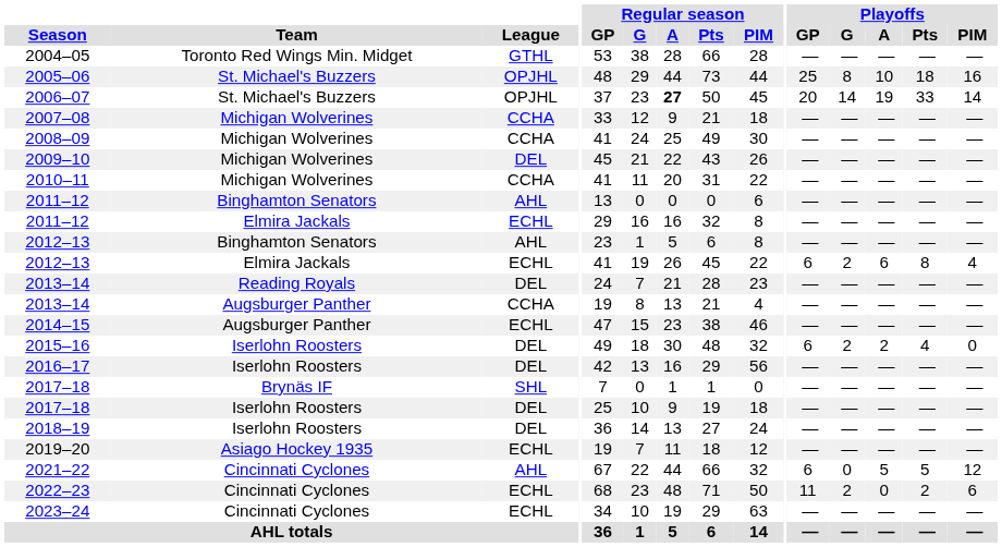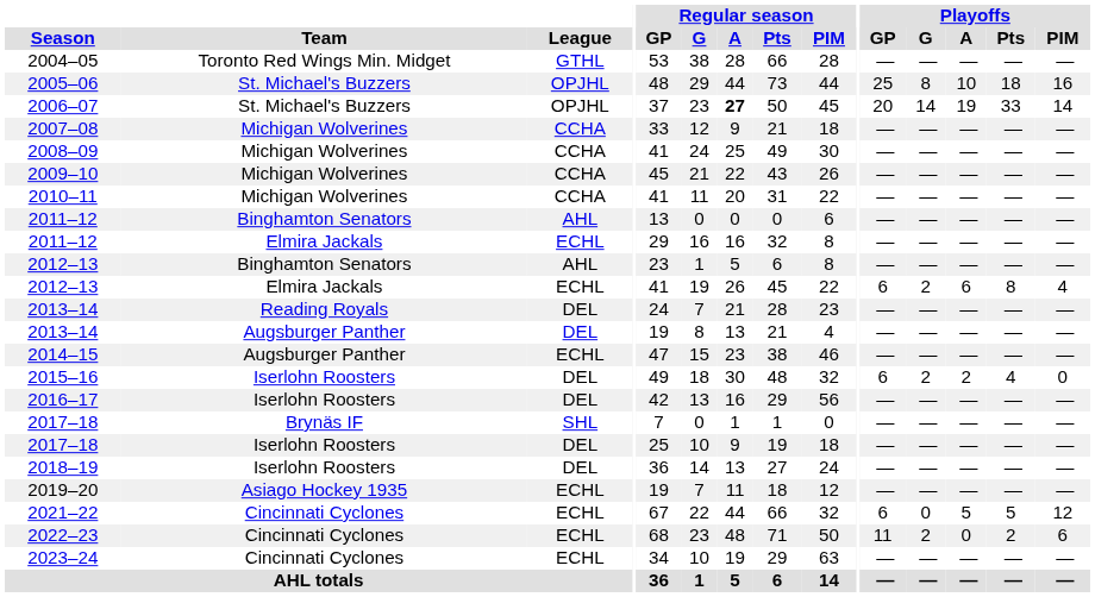 <table border="0" cellpadding="1" cellspacing="0" style="text-align:center; width:60em">
 <tr bgcolor="#e0e0e0">
 <th colspan="3" bgcolor="#ffffff"></th>
 <th rowspan="99" bgcolor="#ffffff"></th>
 <th colspan="5"><a href='#'>Regular season</a></th>
 <th rowspan="99" bgcolor="#ffffff"></th>
 <th colspan="5"><a href='#'>Playoffs</a></th>
 </tr>
 <tr bgcolor="#e0e0e0">
 <th><a href='#'>Season</a></th>
 <th>Team</th>
 <th>League</th>
 <th>GP</th>
 <th><a href='#'>G</a></th>
 <th><a href='#'>A</a></th>
 <th><a href='#'>Pts</a></th>
 <th><a href='#'>PIM</a></th>
 <th>GP</th>
 <th>G</th>
 <th>A</th>
 <th>Pts</th>
 <th>PIM</th>
 </tr>
 <tr>
 <td>2004–05</td>
 <td>Toronto Red Wings Min. Midget</td>
 <td><a href='#'>GTHL</a></td>
 <td>53</td>
 <td>38</td>
 <td>28</td>
 <td>66</td>
 <td>28</td>
 <td> —</td>
 <td> —</td>
 <td> —</td>
 <td> —</td>
 <td> —</td>
 </tr>
 <tr bgcolor="#f0f0f0">
 <td><a href='#'>2005–06</a></td>
 <td><a href='#'>St. Michael's Buzzers</a></td>
 <td><a href='#'>OPJHL</a></td>
 <td>48</td>
 <td>29</td>
 <td>44</td>
 <td>73</td>
 <td>44</td>
 <td>25</td>
 <td>8</td>
 <td>10</td>
 <td>18</td>
 <td>16</td>
 </tr>
 <tr>
 <td><a href='#'>2006–07</a></td>
 <td>St. Michael's Buzzers</td>
 <td>OPJHL</td>
 <td>37</td>
 <td>23</td>
 <td><strong>27</strong></td>
 <td>50</td>
 <td>45</td>
 <td>20</td>
 <td>14</td>
 <td>19</td>
 <td>33</td>
 <td>14</td>
 </tr>
 <tr bgcolor="#f0f0f0">
 <td><a href='#'>2007–08</a></td>
 <td><a href='#'>Michigan Wolverines</a></td>
 <td><a href='#'>CCHA</a></td>
 <td>33</td>
 <td>12</td>
 <td>9</td>
 <td>21</td>
 <td>18</td>
 <td> —</td>
 <td> —</td>
 <td> —</td>
 <td> —</td>
 <td> —</td>
 </tr>
 <tr>
 <td><a href='#'>2008–09</a></td>
 <td>Michigan Wolverines</td>
 <td>CCHA</td>
 <td>41</td>
 <td>24</td>
 <td>25</td>
 <td>49</td>
 <td>30</td>
 <td> —</td>
 <td> —</td>
 <td> —</td>
 <td> —</td>
 <td> —</td>
 </tr>
 <tr bgcolor="#f0f0f0">
 <td><a href='#'>2009–10</a></td>
 <td>Michigan Wolverines</td>
-<td><a href='#'>DEL</a></td>
+<td>CCHA</td>
 <td>45</td>
 <td>21</td>
 <td>22</td>
 <td>43</td>
 <td>26</td>
 <td> —</td>
 <td> —</td>
 <td> —</td>
 <td> —</td>
 <td> —</td>
 </tr>
 <tr>
 <td><a href='#'>2010–11</a></td>
 <td>Michigan Wolverines</td>
 <td>CCHA</td>
 <td>41</td>
 <td>11</td>
 <td>20</td>
 <td>31</td>
 <td>22</td>
 <td> —</td>
 <td> —</td>
 <td> —</td>
 <td> —</td>
 <td> —</td>
 </tr>
 <tr bgcolor="#f0f0f0">
 <td><a href='#'>2011–12</a></td>
 <td><a href='#'>Binghamton Senators</a></td>
 <td><a href='#'>AHL</a></td>
 <td>13</td>
 <td>0</td>
 <td>0</td>
 <td>0</td>
 <td>6</td>
 <td> —</td>
 <td> —</td>
 <td> —</td>
 <td> —</td>
 <td> —</td>
 </tr>
 <tr>
 <td><a href='#'>2011–12</a></td>
 <td><a href='#'>Elmira Jackals</a></td>
 <td><a href='#'>ECHL</a></td>
 <td>29</td>
 <td>16</td>
 <td>16</td>
 <td>32</td>
 <td>8</td>
 <td> —</td>
 <td> —</td>
 <td> —</td>
 <td> —</td>
 <td> —</td>
 </tr>
 <tr bgcolor="#f0f0f0">
 <td><a href='#'>2012–13</a></td>
 <td>Binghamton Senators</td>
 <td>AHL</td>
 <td>23</td>
 <td>1</td>
 <td>5</td>
 <td>6</td>
 <td>8</td>
 <td> —</td>
 <td> —</td>
 <td> —</td>
 <td> —</td>
 <td> —</td>
 </tr>
 <tr>
 <td><a href='#'>2012–13</a></td>
 <td>Elmira Jackals</td>
 <td>ECHL</td>
 <td>41</td>
 <td>19</td>
 <td>26</td>
 <td>45</td>
 <td>22</td>
 <td>6</td>
 <td>2</td>
 <td>6</td>
 <td>8</td>
 <td>4</td>
 </tr>
 <tr bgcolor="#f0f0f0">
 <td><a href='#'>2013–14</a></td>
 <td><a href='#'>Reading Royals</a></td>
 <td>DEL</td>
 <td>24</td>
 <td>7</td>
 <td>21</td>
 <td>28</td>
 <td>23</td>
 <td> —</td>
 <td> —</td>
 <td> —</td>
 <td> —</td>
 <td> —</td>
 </tr>
 <tr>
 <td><a href='#'>2013–14</a></td>
 <td><a href='#'>Augsburger Panther</a></td>
-<td>CCHA</td>
+<td><a href='#'>DEL</a></td>
 <td>19</td>
 <td>8</td>
 <td>13</td>
 <td>21</td>
 <td>4</td>
 <td> —</td>
 <td> —</td>
 <td> —</td>
 <td> —</td>
 <td> —</td>
 </tr>
 <tr bgcolor="#f0f0f0">
 <td><a href='#'>2014–15</a></td>
 <td>Augsburger Panther</td>
 <td>ECHL</td>
 <td>47</td>
 <td>15</td>
 <td>23</td>
 <td>38</td>
 <td>46</td>
 <td> —</td>
 <td> —</td>
 <td> —</td>
 <td> —</td>
 <td> —</td>
 </tr>
 <tr>
 <td><a href='#'>2015–16</a></td>
 <td><a href='#'>Iserlohn Roosters</a></td>
 <td>DEL</td>
 <td>49</td>
 <td>18</td>
 <td>30</td>
 <td>48</td>
 <td>32</td>
 <td>6</td>
 <td>2</td>
 <td>2</td>
 <td>4</td>
 <td>0</td>
 </tr>
 <tr bgcolor="#f0f0f0">
 <td><a href='#'>2016–17</a></td>
 <td>Iserlohn Roosters</td>
 <td>DEL</td>
 <td>42</td>
 <td>13</td>
 <td>16</td>
 <td>29</td>
 <td>56</td>
 <td> —</td>
 <td> —</td>
 <td> —</td>
 <td> —</td>
 <td> —</td>
 </tr>
 <tr>
 <td><a href='#'>2017–18</a></td>
 <td><a href='#'>Brynäs IF</a></td>
 <td><a href='#'>SHL</a></td>
 <td>7</td>
 <td>0</td>
 <td>1</td>
 <td>1</td>
 <td>0</td>
 <td> —</td>
 <td> —</td>
 <td> —</td>
 <td> —</td>
 <td> —</td>
 </tr>
 <tr bgcolor="#f0f0f0">
 <td><a href='#'>2017–18</a></td>
 <td>Iserlohn Roosters</td>
 <td>DEL</td>
 <td>25</td>
 <td>10</td>
 <td>9</td>
 <td>19</td>
 <td>18</td>
 <td> —</td>
 <td> —</td>
 <td> —</td>
 <td> —</td>
 <td> —</td>
 </tr>
 <tr>
 <td><a href='#'>2018–19</a></td>
 <td>Iserlohn Roosters</td>
 <td>DEL</td>
 <td>36</td>
 <td>14</td>
 <td>13</td>
 <td>27</td>
 <td>24</td>
 <td> —</td>
 <td> —</td>
 <td> —</td>
 <td> —</td>
 <td> —</td>
 </tr>
 <tr bgcolor="#f0f0f0">
 <td>2019–20</td>
 <td><a href='#'>Asiago Hockey 1935</a></td>
 <td>ECHL</td>
 <td>19</td>
 <td>7</td>
 <td>11</td>
 <td>18</td>
 <td>12</td>
 <td> —</td>
 <td> —</td>
 <td> —</td>
 <td> —</td>
 <td> —</td>
 </tr>
 <tr>
 <td><a href='#'>2021–22</a></td>
 <td><a href='#'>Cincinnati Cyclones</a></td>
-<td><a href='#'>AHL</a></td>
+<td>ECHL</td>
 <td>67</td>
 <td>22</td>
 <td>44</td>
 <td>66</td>
 <td>32</td>
 <td>6</td>
 <td>0</td>
 <td>5</td>
 <td>5</td>
 <td>12</td>
 </tr>
 <tr bgcolor="#f0f0f0">
 <td><a href='#'>2022–23</a></td>
 <td>Cincinnati Cyclones</td>
 <td>ECHL</td>
 <td>68</td>
 <td>23</td>
 <td>48</td>
 <td>71</td>
 <td>50</td>
 <td>11</td>
 <td>2</td>
 <td>0</td>
 <td>2</td>
 <td>6</td>
 </tr>
 <tr>
 <td><a href='#'>2023–24</a></td>
 <td>Cincinnati Cyclones</td>
 <td>ECHL</td>
 <td>34</td>
 <td>10</td>
 <td>19</td>
 <td>29</td>
 <td>63</td>
 <td> —</td>
 <td> —</td>
 <td> —</td>
 <td> —</td>
 <td> —</td>
 </tr>
 <tr bgcolor="#e0e0e0">
 <th colspan="3">AHL totals</th>
 <th>36</th>
 <th>1</th>
 <th>5</th>
 <th>6</th>
 <th>14</th>
 <th> —</th>
 <th> —</th>
 <th> —</th>
 <th> —</th>
 <th> —</th>
 </tr>
 </table>
